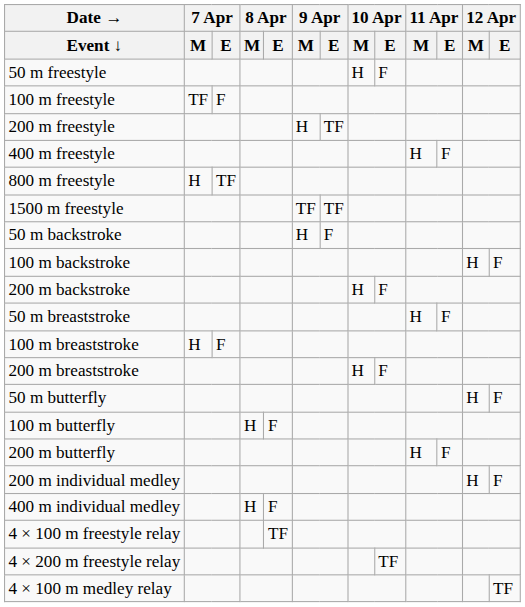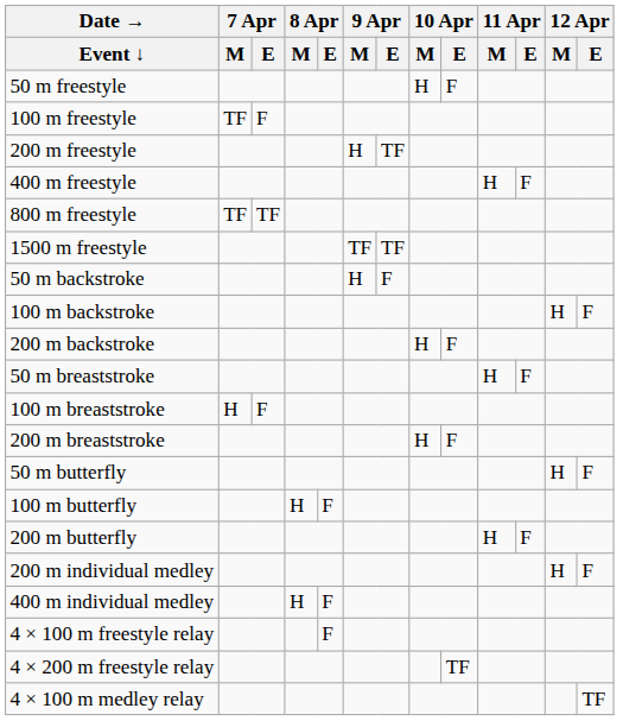 <table class="wikitable swimming-schedule floatleft">
 <tr>
 <th>Date →</th>
 <th colspan=2>7 Apr</th>
 <th colspan=2>8 Apr</th>
 <th colspan=2>9 Apr</th>
 <th colspan=2>10 Apr</th>
 <th colspan=2>11 Apr</th>
 <th colspan=2>12 Apr</th>
 </tr>
 <tr>
 <th>Event ↓</th>
 <th>M</th>
 <th>E</th>
 <th>M</th>
 <th>E</th>
 <th>M</th>
 <th>E</th>
 <th>M</th>
 <th>E</th>
 <th>M</th>
 <th>E</th>
 <th>M</th>
 <th>E</th>
 </tr>
 <tr>
 <td class=event>50 m freestyle</td>
 <td colspan=2></td>
 <td colspan=2></td>
 <td colspan=2></td>
 <td class=heats>H</td>
 <td class=final>F</td>
 <td colspan=2></td>
 <td colspan=2></td>
 </tr>
 <tr>
 <td class=event>100 m freestyle</td>
 <td class=timed-final>TF</td>
 <td class=final>F</td>
 <td colspan=2></td>
 <td colspan=2></td>
 <td colspan=2></td>
 <td colspan=2></td>
 <td colspan=2></td>
 </tr>
 <tr>
 <td class=event>200 m freestyle</td>
 <td colspan=2></td>
 <td colspan=2></td>
 <td class=heats>H</td>
 <td class=timed-final>TF</td>
 <td colspan=2></td>
 <td colspan=2></td>
 <td colspan=2></td>
 </tr>
 <tr>
 <td class=event>400 m freestyle</td>
 <td colspan=2></td>
 <td colspan=2></td>
 <td colspan=2></td>
 <td colspan=2></td>
 <td class=heats>H</td>
 <td class=final>F</td>
 <td colspan=2></td>
 </tr>
 <tr>
 <td class=event>800 m freestyle</td>
-<td class=heats>H</td>
+<td class=timed-final>TF</td>
 <td class=timed-final>TF</td>
 <td colspan=2></td>
 <td colspan=2></td>
 <td colspan=2></td>
 <td colspan=2></td>
 <td colspan=2></td>
 </tr>
 <tr>
 <td class=event>1500 m freestyle</td>
 <td colspan=2></td>
 <td colspan=2></td>
 <td class=timed-final>TF</td>
 <td class=timed-final>TF</td>
 <td colspan=2></td>
 <td colspan=2></td>
 <td colspan=2></td>
 </tr>
 <tr>
 <td class=event>50 m backstroke</td>
 <td colspan=2></td>
 <td colspan=2></td>
 <td class=heats>H</td>
 <td class=final>F</td>
 <td colspan=2></td>
 <td colspan=2></td>
 <td colspan=2></td>
 </tr>
 <tr>
 <td class=event>100 m backstroke</td>
 <td colspan=2></td>
 <td colspan=2></td>
 <td colspan=2></td>
 <td colspan=2></td>
 <td colspan=2></td>
 <td class=heats>H</td>
 <td class=final>F</td>
 </tr>
 <tr>
 <td class=event>200 m backstroke</td>
 <td colspan=2></td>
 <td colspan=2></td>
 <td colspan=2></td>
 <td class=heats>H</td>
 <td class=final>F</td>
 <td colspan=2></td>
 <td colspan=2></td>
 </tr>
 <tr>
 <td class=event>50 m breaststroke</td>
 <td colspan=2></td>
 <td colspan=2></td>
 <td colspan=2></td>
 <td colspan=2></td>
 <td class=heats>H</td>
 <td class=final>F</td>
 <td colspan=2></td>
 </tr>
 <tr>
 <td class=event>100 m breaststroke</td>
 <td class=heats>H</td>
 <td class=final>F</td>
 <td colspan=2></td>
 <td colspan=2></td>
 <td colspan=2></td>
 <td colspan=2></td>
 <td colspan=2></td>
 </tr>
 <tr>
 <td class=event>200 m breaststroke</td>
 <td colspan=2></td>
 <td colspan=2></td>
 <td colspan=2></td>
 <td class=heats>H</td>
 <td class=final>F</td>
 <td colspan=2></td>
 <td colspan=2></td>
 </tr>
 <tr>
 <td class=event>50 m butterfly</td>
 <td colspan=2></td>
 <td colspan=2></td>
 <td colspan=2></td>
 <td colspan=2></td>
 <td colspan=2></td>
 <td class=heats>H</td>
 <td class=final>F</td>
 </tr>
 <tr>
 <td class=event>100 m butterfly</td>
 <td colspan=2></td>
 <td class=heats>H</td>
 <td class=final>F</td>
 <td colspan=2></td>
 <td colspan=2></td>
 <td colspan=2></td>
 <td colspan=2></td>
 </tr>
 <tr>
 <td class=event>200 m butterfly</td>
 <td colspan=2></td>
 <td colspan=2></td>
 <td colspan=2></td>
 <td colspan=2></td>
 <td class=heats>H</td>
 <td class=final>F</td>
 <td colspan=2></td>
 </tr>
 <tr>
 <td class=event>200 m individual medley</td>
 <td colspan=2></td>
 <td colspan=2></td>
 <td colspan=2></td>
 <td colspan=2></td>
 <td colspan=2></td>
 <td class=heats>H</td>
 <td class=final>F</td>
 </tr>
 <tr>
 <td class=event>400 m individual medley</td>
 <td colspan=2></td>
 <td class=heats>H</td>
 <td class=final>F</td>
 <td colspan=2></td>
 <td colspan=2></td>
 <td colspan=2></td>
 <td colspan=2></td>
 </tr>
 <tr>
 <td class=event>4 × 100 m freestyle relay</td>
 <td colspan=2></td>
 <td></td>
-<td class=timed-final>TF</td>
+<td class=final>F</td>
 <td colspan=2></td>
 <td colspan=2></td>
 <td colspan=2></td>
 <td colspan=2></td>
 </tr>
 <tr>
 <td class=event>4 × 200 m freestyle relay</td>
 <td colspan=2></td>
 <td colspan=2></td>
 <td colspan=2></td>
 <td></td>
 <td class=timed-final>TF</td>
 <td colspan=2></td>
 <td colspan=2></td>
 </tr>
 <tr>
 <td class=event>4 × 100 m medley relay</td>
 <td colspan=2></td>
 <td colspan=2></td>
 <td colspan=2></td>
 <td colspan=2></td>
 <td colspan=2></td>
 <td></td>
 <td class=timed-final>TF</td>
 </tr>
 </table>
